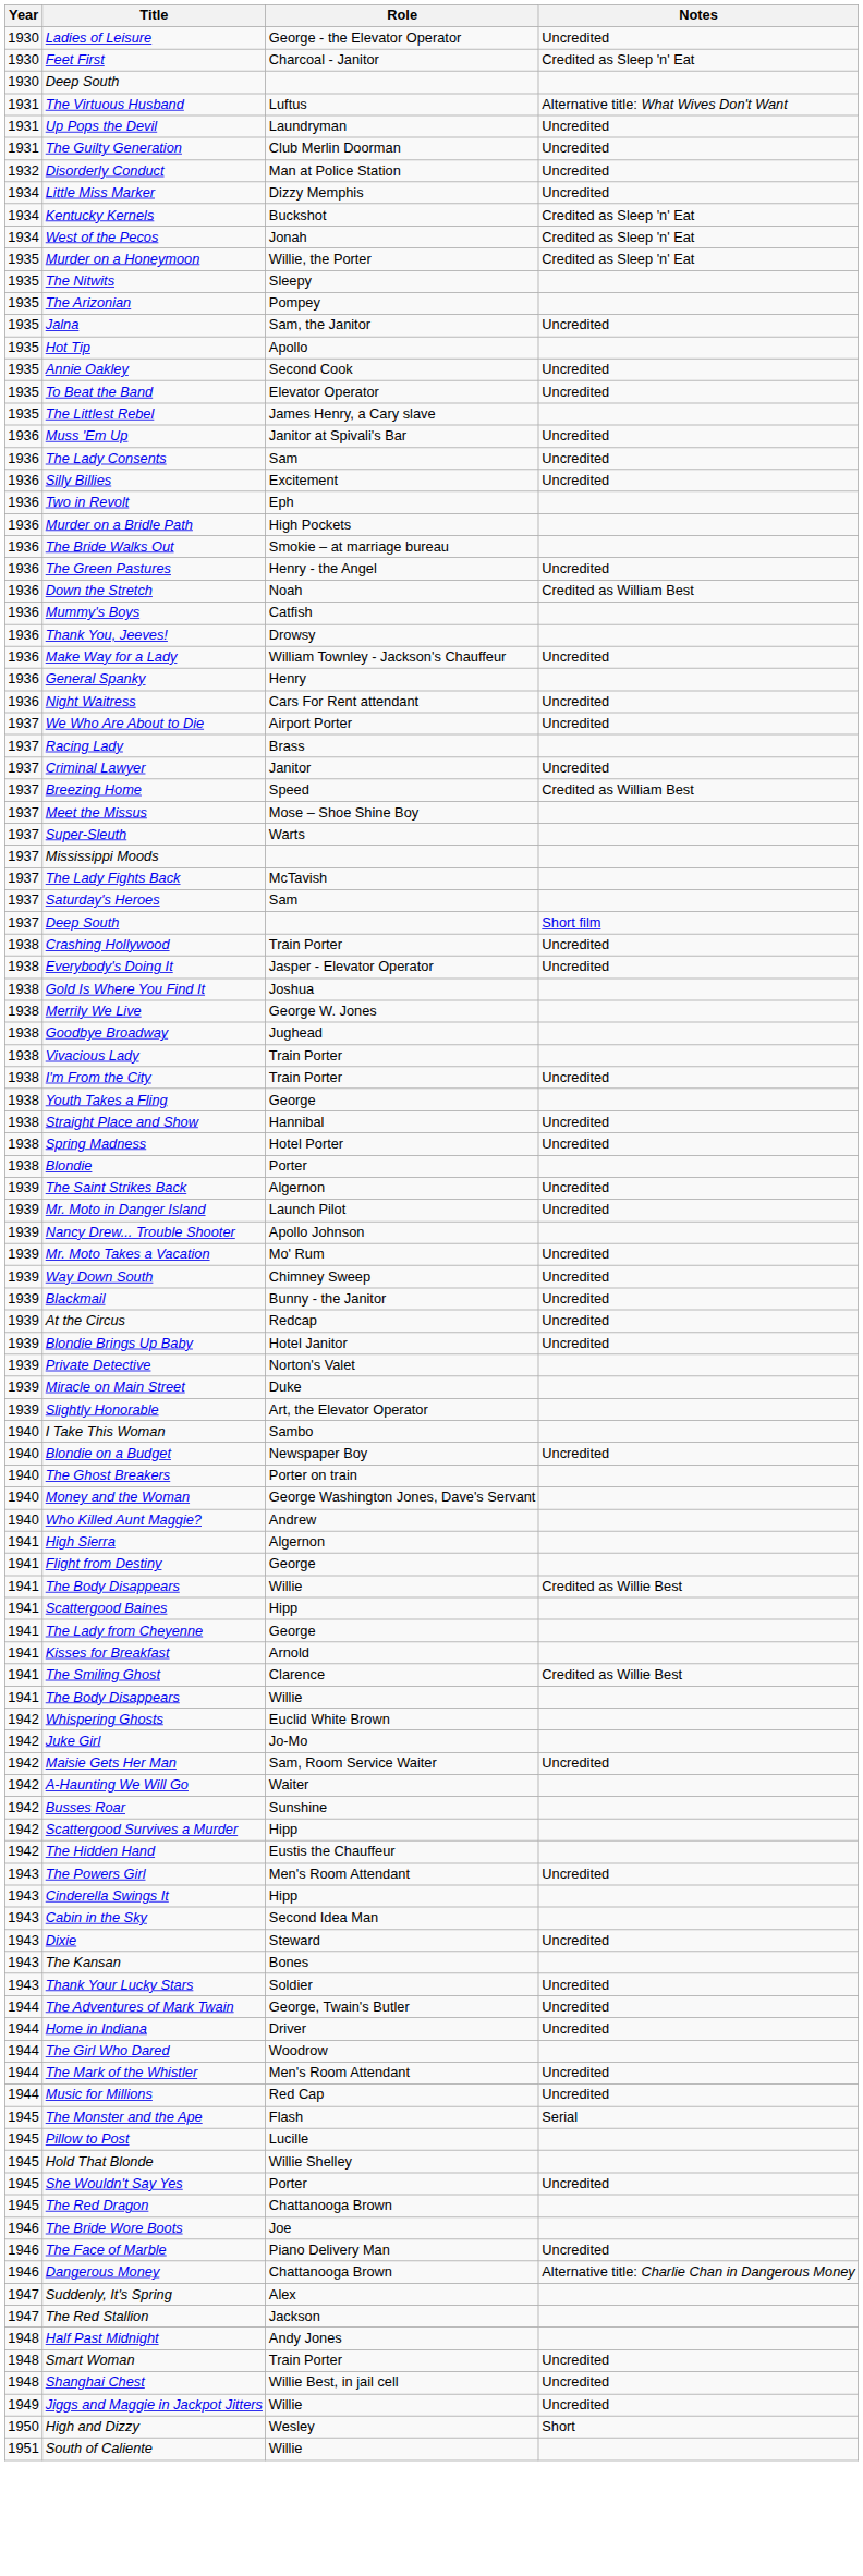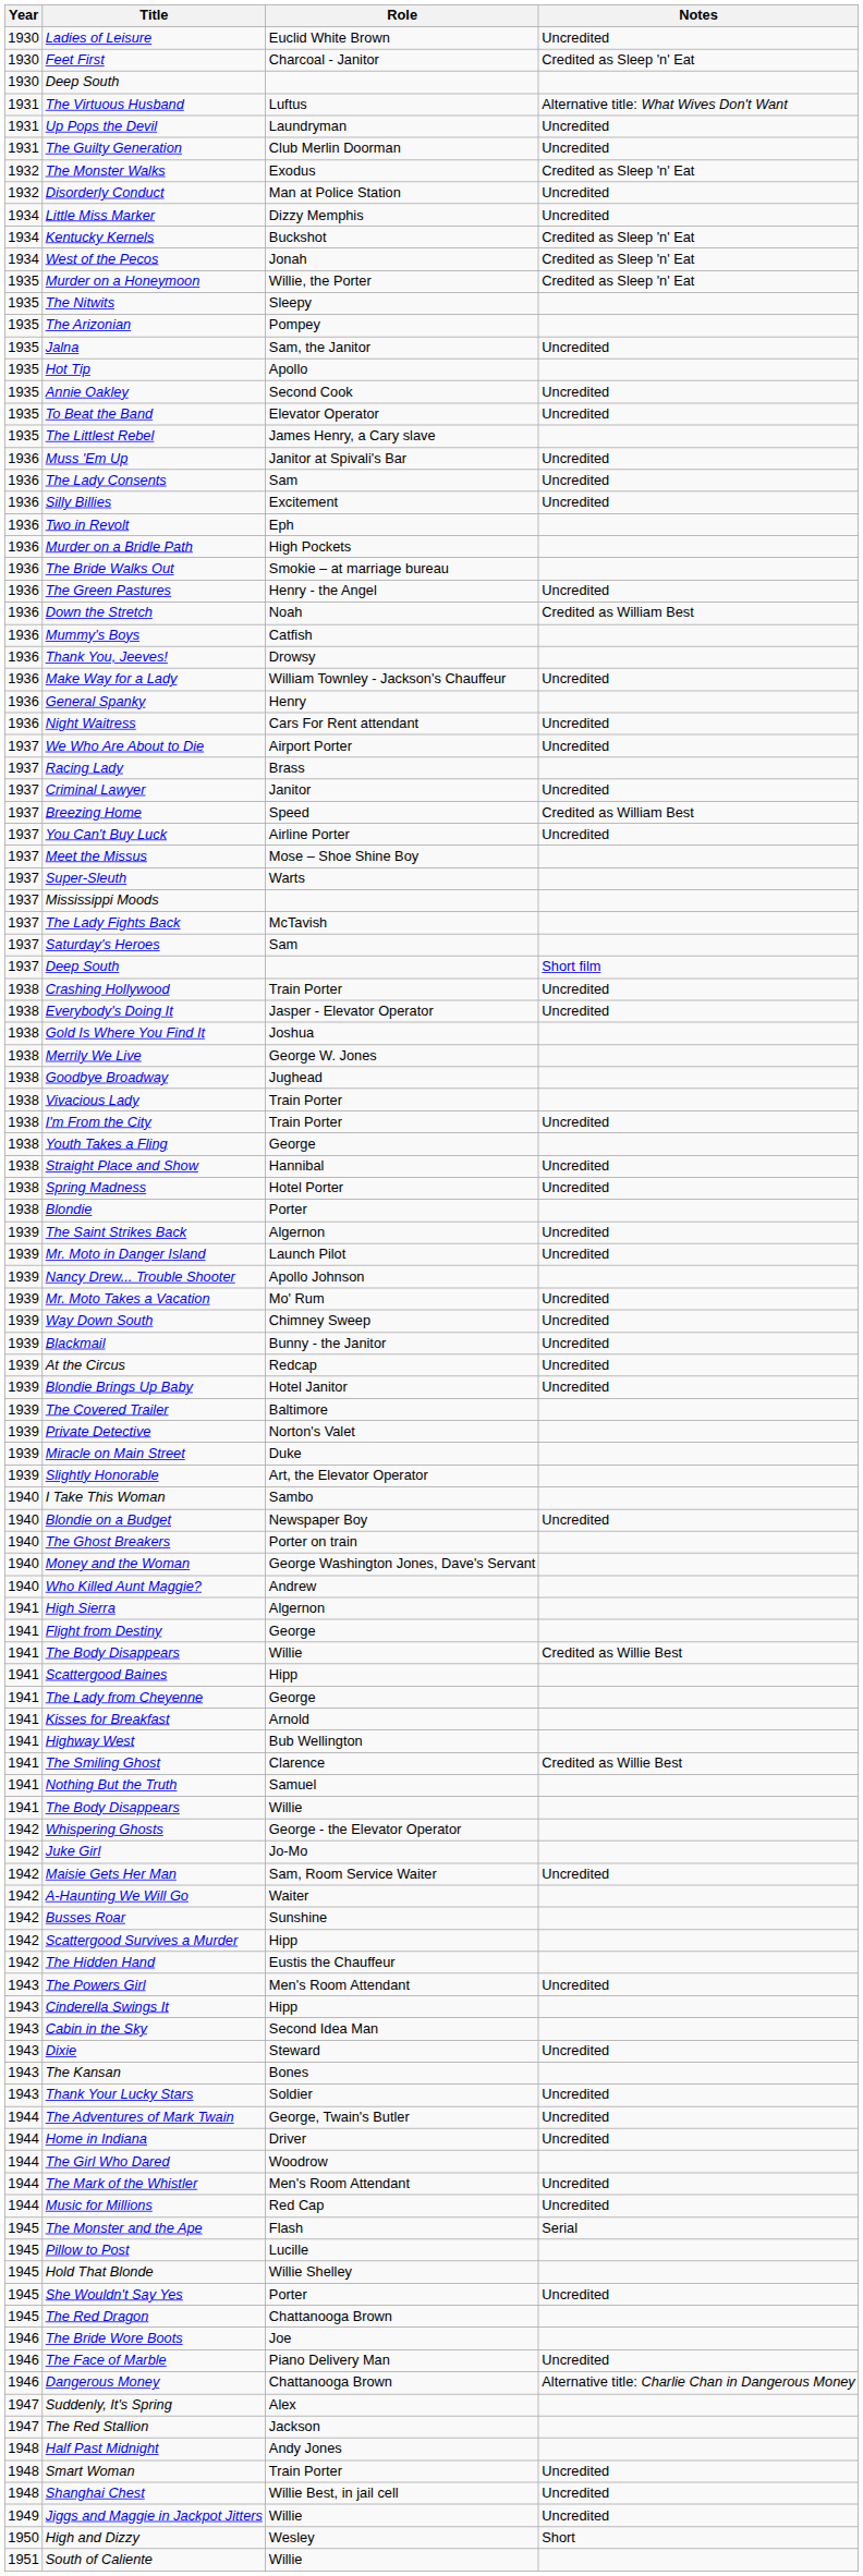 <table class="wikitable sortable">
 <tr>
 <th>Year</th>
 <th>Title</th>
 <th>Role</th>
 <th class="unsortable">Notes</th>
 </tr>
 <tr>
 <td>1930</td>
 <td><em><a href='#'>Ladies of Leisure</a></em></td>
-<td>George - the Elevator Operator</td>
+<td>Euclid White Brown</td>
 <td>Uncredited</td>
 </tr>
 <tr>
 <td>1930</td>
 <td><em><a href='#'>Feet First</a></em></td>
 <td>Charcoal - Janitor</td>
 <td>Credited as Sleep 'n' Eat</td>
 </tr>
 <tr>
 <td>1930</td>
 <td><em>Deep South</em></td>
 <td></td>
 <td></td>
 </tr>
 <tr>
 <td>1931</td>
 <td><em><a href='#'>The Virtuous Husband</a></em></td>
 <td>Luftus</td>
 <td>Alternative title: <em>What Wives Don't Want</em></td>
 </tr>
 <tr>
 <td>1931</td>
 <td><em><a href='#'>Up Pops the Devil</a></em></td>
 <td>Laundryman</td>
 <td>Uncredited</td>
 </tr>
 <tr>
 <td>1931</td>
 <td><em><a href='#'>The Guilty Generation</a></em></td>
 <td>Club Merlin Doorman</td>
 <td>Uncredited</td>
+</tr>
+<tr>
+<td>1932</td>
+<td><em><a href='#'>The Monster Walks</a></em></td>
+<td>Exodus</td>
+<td>Credited as Sleep 'n' Eat</td>
 </tr>
 <tr>
 <td>1932</td>
 <td><em><a href='#'>Disorderly Conduct</a></em></td>
 <td>Man at Police Station</td>
 <td>Uncredited</td>
 </tr>
 <tr>
 <td>1934</td>
 <td><em><a href='#'>Little Miss Marker</a></em></td>
 <td>Dizzy Memphis</td>
 <td>Uncredited</td>
 </tr>
 <tr>
 <td>1934</td>
 <td><em><a href='#'>Kentucky Kernels</a></em></td>
 <td>Buckshot</td>
 <td>Credited as Sleep 'n' Eat</td>
 </tr>
 <tr>
 <td>1934</td>
 <td><em><a href='#'>West of the Pecos</a></em></td>
 <td>Jonah</td>
 <td>Credited as Sleep 'n' Eat</td>
 </tr>
 <tr>
 <td>1935</td>
 <td><em><a href='#'>Murder on a Honeymoon</a></em></td>
 <td>Willie, the Porter</td>
 <td>Credited as Sleep 'n' Eat</td>
 </tr>
 <tr>
 <td>1935</td>
 <td><em><a href='#'>The Nitwits</a></em></td>
 <td>Sleepy</td>
 <td></td>
 </tr>
 <tr>
 <td>1935</td>
 <td><em><a href='#'>The Arizonian</a></em></td>
 <td>Pompey</td>
 <td></td>
 </tr>
 <tr>
 <td>1935</td>
 <td><em><a href='#'>Jalna</a></em></td>
 <td>Sam, the Janitor</td>
 <td>Uncredited</td>
 </tr>
 <tr>
 <td>1935</td>
 <td><em><a href='#'>Hot Tip</a></em></td>
 <td>Apollo</td>
 <td></td>
 </tr>
 <tr>
 <td>1935</td>
 <td><em><a href='#'>Annie Oakley</a></em></td>
 <td>Second Cook</td>
 <td>Uncredited</td>
 </tr>
 <tr>
 <td>1935</td>
 <td><em><a href='#'>To Beat the Band</a></em></td>
 <td>Elevator Operator</td>
 <td>Uncredited</td>
 </tr>
 <tr>
 <td>1935</td>
 <td><em><a href='#'>The Littlest Rebel</a></em></td>
 <td>James Henry, a Cary slave</td>
 <td></td>
 </tr>
 <tr>
 <td>1936</td>
 <td><em><a href='#'>Muss 'Em Up</a></em></td>
 <td>Janitor at Spivali's Bar</td>
 <td>Uncredited</td>
 </tr>
 <tr>
 <td>1936</td>
 <td><em><a href='#'>The Lady Consents</a></em></td>
 <td>Sam</td>
 <td>Uncredited</td>
 </tr>
 <tr>
 <td>1936</td>
 <td><em><a href='#'>Silly Billies</a></em></td>
 <td>Excitement</td>
 <td>Uncredited</td>
 </tr>
 <tr>
 <td>1936</td>
 <td><em><a href='#'>Two in Revolt</a></em></td>
 <td>Eph</td>
 <td></td>
 </tr>
 <tr>
 <td>1936</td>
 <td><em><a href='#'>Murder on a Bridle Path</a></em></td>
 <td>High Pockets</td>
 <td></td>
 </tr>
 <tr>
 <td>1936</td>
 <td><em><a href='#'>The Bride Walks Out</a></em></td>
 <td>Smokie – at marriage bureau</td>
 <td></td>
 </tr>
 <tr>
 <td>1936</td>
 <td><em><a href='#'>The Green Pastures</a></em></td>
 <td>Henry - the Angel</td>
 <td>Uncredited</td>
 </tr>
 <tr>
 <td>1936</td>
 <td><em><a href='#'>Down the Stretch</a></em></td>
 <td>Noah</td>
 <td>Credited as William Best</td>
 </tr>
 <tr>
 <td>1936</td>
 <td><em><a href='#'>Mummy's Boys</a></em></td>
 <td>Catfish</td>
 <td></td>
 </tr>
 <tr>
 <td>1936</td>
 <td><em><a href='#'>Thank You, Jeeves!</a></em></td>
 <td>Drowsy</td>
 <td></td>
 </tr>
 <tr>
 <td>1936</td>
 <td><em><a href='#'>Make Way for a Lady</a></em></td>
 <td>William Townley - Jackson's Chauffeur</td>
 <td>Uncredited</td>
 </tr>
 <tr>
 <td>1936</td>
 <td><em><a href='#'>General Spanky</a></em></td>
 <td>Henry</td>
 <td></td>
 </tr>
 <tr>
 <td>1936</td>
 <td><em><a href='#'>Night Waitress</a></em></td>
 <td>Cars For Rent attendant</td>
 <td>Uncredited</td>
 </tr>
 <tr>
 <td>1937</td>
 <td><em><a href='#'>We Who Are About to Die</a></em></td>
 <td>Airport Porter</td>
 <td>Uncredited</td>
 </tr>
 <tr>
 <td>1937</td>
 <td><em><a href='#'>Racing Lady</a></em></td>
 <td>Brass</td>
 <td></td>
 </tr>
 <tr>
 <td>1937</td>
 <td><em><a href='#'>Criminal Lawyer</a></em></td>
 <td>Janitor</td>
 <td>Uncredited</td>
 </tr>
 <tr>
 <td>1937</td>
 <td><em><a href='#'>Breezing Home</a></em></td>
 <td>Speed</td>
 <td>Credited as William Best</td>
 </tr>
 <tr>
 <td>1937</td>
+<td><em><a href='#'>You Can't Buy Luck</a></em></td>
+<td>Airline Porter</td>
+<td>Uncredited</td>
+</tr>
+<tr>
+<td>1937</td>
 <td><em><a href='#'>Meet the Missus</a></em></td>
 <td>Mose – Shoe Shine Boy</td>
 <td></td>
 </tr>
 <tr>
 <td>1937</td>
 <td><em><a href='#'>Super-Sleuth</a></em></td>
 <td>Warts</td>
 <td></td>
 </tr>
 <tr>
 <td>1937</td>
 <td><em>Mississippi Moods</em></td>
 <td></td>
 <td></td>
 </tr>
 <tr>
 <td>1937</td>
 <td><em><a href='#'>The Lady Fights Back</a></em></td>
 <td>McTavish</td>
 <td></td>
 </tr>
 <tr>
 <td>1937</td>
 <td><em><a href='#'>Saturday's Heroes</a></em></td>
 <td>Sam</td>
 <td></td>
 </tr>
 <tr>
 <td>1937</td>
 <td><em><a href='#'>Deep South</a></em></td>
 <td></td>
 <td><a href='#'>Short film</a></td>
 </tr>
 <tr>
 <td>1938</td>
 <td><em><a href='#'>Crashing Hollywood</a></em></td>
 <td>Train Porter</td>
 <td>Uncredited</td>
 </tr>
 <tr>
 <td>1938</td>
 <td><em><a href='#'>Everybody's Doing It</a></em></td>
 <td>Jasper - Elevator Operator</td>
 <td>Uncredited</td>
 </tr>
 <tr>
 <td>1938</td>
 <td><em><a href='#'>Gold Is Where You Find It</a></em></td>
 <td>Joshua</td>
 <td></td>
 </tr>
 <tr>
 <td>1938</td>
 <td><em><a href='#'>Merrily We Live</a></em></td>
 <td>George W. Jones</td>
 <td></td>
 </tr>
 <tr>
 <td>1938</td>
 <td><em><a href='#'>Goodbye Broadway</a></em></td>
 <td>Jughead</td>
 <td></td>
 </tr>
 <tr>
 <td>1938</td>
 <td><em><a href='#'>Vivacious Lady</a></em></td>
 <td>Train Porter</td>
 <td></td>
 </tr>
 <tr>
 <td>1938</td>
 <td><em><a href='#'>I'm From the City</a></em></td>
 <td>Train Porter</td>
 <td>Uncredited</td>
 </tr>
 <tr>
 <td>1938</td>
 <td><em><a href='#'>Youth Takes a Fling</a></em></td>
 <td>George</td>
 <td></td>
 </tr>
 <tr>
 <td>1938</td>
 <td><em><a href='#'>Straight Place and Show</a></em></td>
 <td>Hannibal</td>
 <td>Uncredited</td>
 </tr>
 <tr>
 <td>1938</td>
 <td><em><a href='#'>Spring Madness</a></em></td>
 <td>Hotel Porter</td>
 <td>Uncredited</td>
 </tr>
 <tr>
 <td>1938</td>
 <td><em><a href='#'>Blondie</a></em></td>
 <td>Porter</td>
 <td></td>
 </tr>
 <tr>
 <td>1939</td>
 <td><em><a href='#'>The Saint Strikes Back</a></em></td>
 <td>Algernon</td>
 <td>Uncredited</td>
 </tr>
 <tr>
 <td>1939</td>
 <td><em><a href='#'>Mr. Moto in Danger Island</a></em></td>
 <td>Launch Pilot</td>
 <td>Uncredited</td>
 </tr>
 <tr>
 <td>1939</td>
 <td><em><a href='#'>Nancy Drew... Trouble Shooter</a></em></td>
 <td>Apollo Johnson</td>
 <td></td>
 </tr>
 <tr>
 <td>1939</td>
 <td><em><a href='#'>Mr. Moto Takes a Vacation</a></em></td>
 <td>Mo' Rum</td>
 <td>Uncredited</td>
 </tr>
 <tr>
 <td>1939</td>
 <td><em><a href='#'>Way Down South</a></em></td>
 <td>Chimney Sweep</td>
 <td>Uncredited</td>
 </tr>
 <tr>
 <td>1939</td>
 <td><em><a href='#'>Blackmail</a></em></td>
 <td>Bunny - the Janitor</td>
 <td>Uncredited</td>
 </tr>
 <tr>
 <td>1939</td>
 <td><em>At the Circus</em></td>
 <td>Redcap</td>
 <td>Uncredited</td>
 </tr>
 <tr>
 <td>1939</td>
 <td><em><a href='#'>Blondie Brings Up Baby</a></em></td>
 <td>Hotel Janitor</td>
 <td>Uncredited</td>
 </tr>
 <tr>
 <td>1939</td>
+<td><em><a href='#'>The Covered Trailer</a></em></td>
+<td>Baltimore</td>
+<td></td>
+</tr>
+<tr>
+<td>1939</td>
 <td><em><a href='#'>Private Detective</a></em></td>
 <td>Norton's Valet</td>
 <td></td>
 </tr>
 <tr>
 <td>1939</td>
 <td><em><a href='#'>Miracle on Main Street</a></em></td>
 <td>Duke</td>
 <td></td>
 </tr>
 <tr>
 <td>1939</td>
 <td><em><a href='#'>Slightly Honorable</a></em></td>
 <td>Art, the Elevator Operator</td>
 <td></td>
 </tr>
 <tr>
 <td>1940</td>
 <td><em>I Take This Woman</em></td>
 <td>Sambo</td>
 <td></td>
 </tr>
 <tr>
 <td>1940</td>
 <td><em><a href='#'>Blondie on a Budget</a></em></td>
 <td>Newspaper Boy</td>
 <td>Uncredited</td>
 </tr>
 <tr>
 <td>1940</td>
 <td><em><a href='#'>The Ghost Breakers</a></em></td>
 <td>Porter on train</td>
 <td></td>
 </tr>
 <tr>
 <td>1940</td>
 <td><em><a href='#'>Money and the Woman</a></em></td>
 <td>George Washington Jones, Dave's Servant</td>
 <td></td>
 </tr>
 <tr>
 <td>1940</td>
 <td><em><a href='#'>Who Killed Aunt Maggie?</a></em></td>
 <td>Andrew</td>
 <td></td>
 </tr>
 <tr>
 <td>1941</td>
 <td><em><a href='#'>High Sierra</a></em></td>
 <td>Algernon</td>
 <td></td>
 </tr>
 <tr>
 <td>1941</td>
 <td><em><a href='#'>Flight from Destiny</a></em></td>
 <td>George</td>
 <td></td>
 </tr>
 <tr>
 <td>1941</td>
 <td><em><a href='#'>The Body Disappears</a></em></td>
 <td>Willie</td>
 <td>Credited as Willie Best</td>
 </tr>
 <tr>
 <td>1941</td>
 <td><em><a href='#'>Scattergood Baines</a></em></td>
 <td>Hipp</td>
 <td></td>
 </tr>
 <tr>
 <td>1941</td>
 <td><em><a href='#'>The Lady from Cheyenne</a></em></td>
 <td>George</td>
 <td></td>
 </tr>
 <tr>
 <td>1941</td>
 <td><em><a href='#'>Kisses for Breakfast</a></em></td>
 <td>Arnold</td>
 <td></td>
 </tr>
 <tr>
 <td>1941</td>
+<td><em><a href='#'>Highway West</a></em></td>
+<td>Bub Wellington</td>
+<td></td>
+</tr>
+<tr>
+<td>1941</td>
 <td><em><a href='#'>The Smiling Ghost</a></em></td>
 <td>Clarence</td>
 <td>Credited as Willie Best</td>
+</tr>
+<tr>
+<td>1941</td>
+<td><em><a href='#'>Nothing But the Truth</a></em></td>
+<td>Samuel</td>
+<td></td>
 </tr>
 <tr>
 <td>1941</td>
 <td><em><a href='#'>The Body Disappears</a></em></td>
 <td>Willie</td>
 <td></td>
 </tr>
 <tr>
 <td>1942</td>
 <td><em><a href='#'>Whispering Ghosts</a></em></td>
-<td>Euclid White Brown</td>
+<td>George - the Elevator Operator</td>
 <td></td>
 </tr>
 <tr>
 <td>1942</td>
 <td><em><a href='#'>Juke Girl</a></em></td>
 <td>Jo-Mo</td>
 <td></td>
 </tr>
 <tr>
 <td>1942</td>
 <td><em><a href='#'>Maisie Gets Her Man</a></em></td>
 <td>Sam, Room Service Waiter</td>
 <td>Uncredited</td>
 </tr>
 <tr>
 <td>1942</td>
 <td><em><a href='#'>A-Haunting We Will Go</a></em></td>
 <td>Waiter</td>
 <td></td>
 </tr>
 <tr>
 <td>1942</td>
 <td><em><a href='#'>Busses Roar</a></em></td>
 <td>Sunshine</td>
 <td></td>
 </tr>
 <tr>
 <td>1942</td>
 <td><em><a href='#'>Scattergood Survives a Murder</a></em></td>
 <td>Hipp</td>
 <td></td>
 </tr>
 <tr>
 <td>1942</td>
 <td><em><a href='#'>The Hidden Hand</a></em></td>
 <td>Eustis the Chauffeur</td>
 <td></td>
 </tr>
 <tr>
 <td>1943</td>
 <td><em><a href='#'>The Powers Girl</a></em></td>
 <td>Men's Room Attendant</td>
 <td>Uncredited</td>
 </tr>
 <tr>
 <td>1943</td>
 <td><em><a href='#'>Cinderella Swings It</a></em></td>
 <td>Hipp</td>
 <td></td>
 </tr>
 <tr>
 <td>1943</td>
 <td><em><a href='#'>Cabin in the Sky</a></em></td>
 <td>Second Idea Man</td>
 <td></td>
 </tr>
 <tr>
 <td>1943</td>
 <td><em><a href='#'>Dixie</a></em></td>
 <td>Steward</td>
 <td>Uncredited</td>
 </tr>
 <tr>
 <td>1943</td>
 <td><em>The Kansan</em></td>
 <td>Bones</td>
 <td></td>
 </tr>
 <tr>
 <td>1943</td>
 <td><em><a href='#'>Thank Your Lucky Stars</a></em></td>
 <td>Soldier</td>
 <td>Uncredited</td>
 </tr>
 <tr>
 <td>1944</td>
 <td><em><a href='#'>The Adventures of Mark Twain</a></em></td>
 <td>George, Twain's Butler</td>
 <td>Uncredited</td>
 </tr>
 <tr>
 <td>1944</td>
 <td><em><a href='#'>Home in Indiana</a></em></td>
 <td>Driver</td>
 <td>Uncredited</td>
 </tr>
 <tr>
 <td>1944</td>
 <td><em><a href='#'>The Girl Who Dared</a></em></td>
 <td>Woodrow</td>
 <td></td>
 </tr>
 <tr>
 <td>1944</td>
 <td><em><a href='#'>The Mark of the Whistler</a></em></td>
 <td>Men's Room Attendant</td>
 <td>Uncredited</td>
 </tr>
 <tr>
 <td>1944</td>
 <td><em><a href='#'>Music for Millions</a></em></td>
 <td>Red Cap</td>
 <td>Uncredited</td>
 </tr>
 <tr>
 <td>1945</td>
 <td><em><a href='#'>The Monster and the Ape</a></em></td>
 <td>Flash</td>
 <td>Serial</td>
 </tr>
 <tr>
 <td>1945</td>
 <td><em><a href='#'>Pillow to Post</a></em></td>
 <td>Lucille</td>
 <td></td>
 </tr>
 <tr>
 <td>1945</td>
 <td><em>Hold That Blonde</em></td>
 <td>Willie Shelley</td>
 <td></td>
 </tr>
 <tr>
 <td>1945</td>
 <td><em><a href='#'>She Wouldn't Say Yes</a></em></td>
 <td>Porter</td>
 <td>Uncredited</td>
 </tr>
 <tr>
 <td>1945</td>
 <td><em><a href='#'>The Red Dragon</a></em></td>
 <td>Chattanooga Brown</td>
 <td></td>
 </tr>
 <tr>
 <td>1946</td>
 <td><em><a href='#'>The Bride Wore Boots</a></em></td>
 <td>Joe</td>
 <td></td>
 </tr>
 <tr>
 <td>1946</td>
 <td><em><a href='#'>The Face of Marble</a></em></td>
 <td>Piano Delivery Man</td>
 <td>Uncredited</td>
 </tr>
 <tr>
 <td>1946</td>
 <td><em><a href='#'>Dangerous Money</a></em></td>
 <td>Chattanooga Brown</td>
 <td>Alternative title: <em>Charlie Chan in Dangerous Money</em></td>
 </tr>
 <tr>
 <td>1947</td>
 <td><em>Suddenly, It's Spring</em></td>
 <td>Alex</td>
 <td></td>
 </tr>
 <tr>
 <td>1947</td>
 <td><em>The Red Stallion</em></td>
 <td>Jackson</td>
 <td></td>
 </tr>
 <tr>
 <td>1948</td>
 <td><em><a href='#'>Half Past Midnight</a></em></td>
 <td>Andy Jones</td>
 <td></td>
 </tr>
 <tr>
 <td>1948</td>
 <td><em>Smart Woman</em></td>
 <td>Train Porter</td>
 <td>Uncredited</td>
 </tr>
 <tr>
 <td>1948</td>
 <td><em><a href='#'>Shanghai Chest</a></em></td>
 <td>Willie Best, in jail cell</td>
 <td>Uncredited</td>
 </tr>
 <tr>
 <td>1949</td>
 <td><em><a href='#'>Jiggs and Maggie in Jackpot Jitters</a></em></td>
 <td>Willie</td>
 <td>Uncredited</td>
 </tr>
 <tr>
 <td>1950</td>
 <td><em>High and Dizzy</em></td>
 <td>Wesley</td>
 <td>Short</td>
 </tr>
 <tr>
 <td>1951</td>
 <td><em>South of Caliente</em></td>
 <td>Willie</td>
 <td></td>
 </tr>
 </table>
